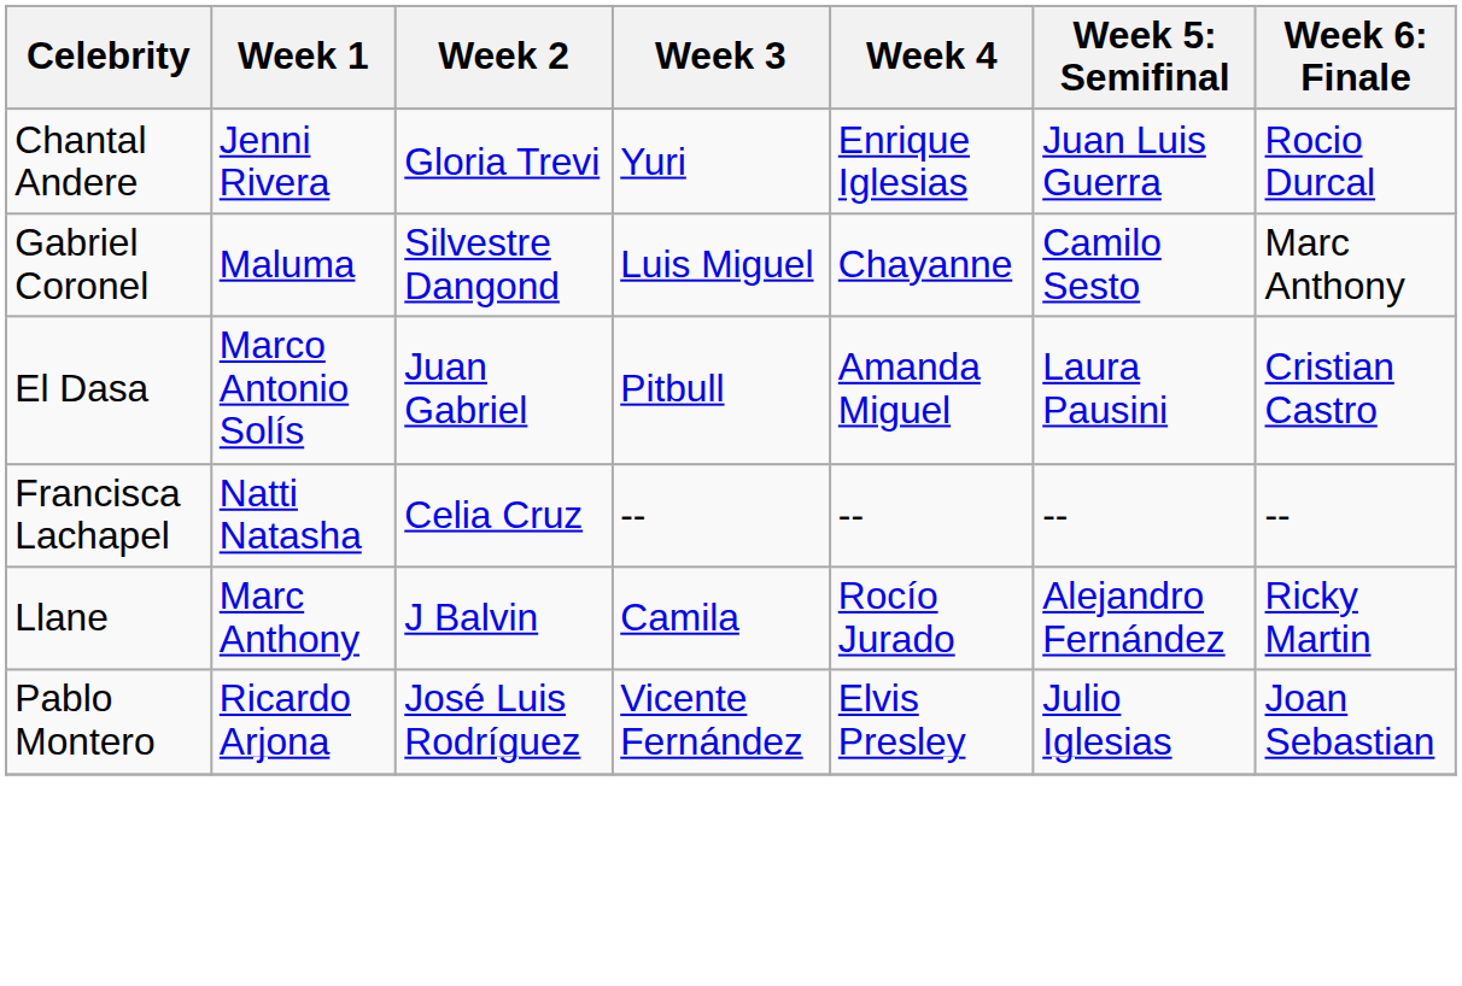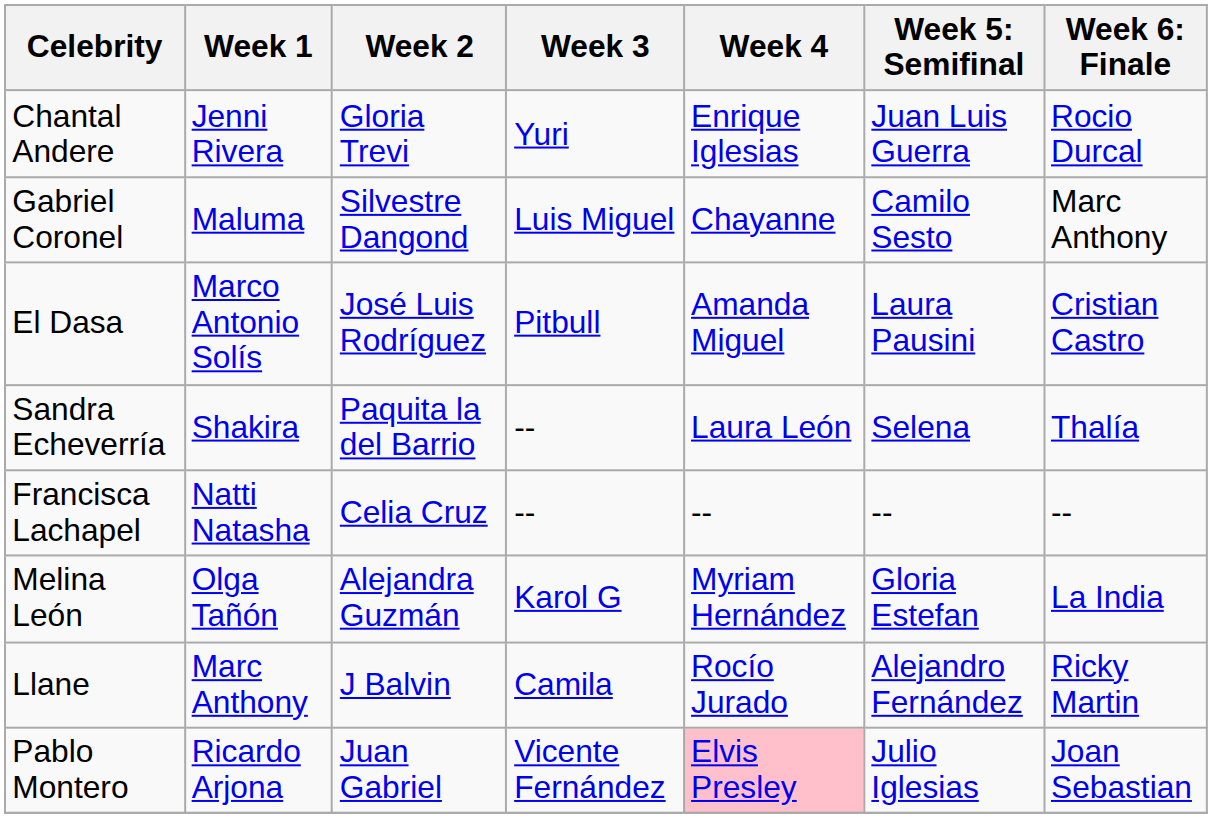 <table class="wikitable">
 <tr>
 <th>Celebrity</th>
 <th>Week 1</th>
 <th>Week 2</th>
 <th>Week 3</th>
 <th>Week 4</th>
 <th>Week 5: Semifinal</th>
 <th>Week 6: Finale</th>
 </tr>
 <tr>
 <td>Chantal Andere</td>
 <td><a href='#'>Jenni Rivera</a></td>
 <td><a href='#'>Gloria Trevi</a></td>
 <td><a href='#'>Yuri</a></td>
 <td><a href='#'>Enrique Iglesias</a></td>
 <td><a href='#'>Juan Luis Guerra</a></td>
 <td><a href='#'>Rocio Durcal</a></td>
 </tr>
 <tr>
 <td>Gabriel Coronel</td>
 <td><a href='#'>Maluma</a></td>
 <td><a href='#'>Silvestre Dangond</a></td>
 <td><a href='#'>Luis Miguel</a></td>
 <td><a href='#'>Chayanne</a></td>
 <td><a href='#'>Camilo Sesto</a></td>
 <td>Marc Anthony</td>
 </tr>
 <tr>
 <td>El Dasa</td>
 <td><a href='#'>Marco Antonio Solís</a></td>
-<td><a href='#'>Juan Gabriel</a></td>
+<td><a href='#'>José Luis Rodríguez</a></td>
 <td><a href='#'>Pitbull</a></td>
 <td><a href='#'>Amanda Miguel</a></td>
 <td><a href='#'>Laura Pausini</a></td>
 <td><a href='#'>Cristian Castro</a></td>
+</tr>
+<tr>
+<td>Sandra Echeverría</td>
+<td><a href='#'>Shakira</a></td>
+<td><a href='#'>Paquita la del Barrio</a></td>
+<td>--</td>
+<td><a href='#'>Laura León</a></td>
+<td><a href='#'>Selena</a></td>
+<td><a href='#'>Thalía</a></td>
 </tr>
 <tr>
 <td>Francisca Lachapel</td>
 <td><a href='#'>Natti Natasha</a></td>
 <td><a href='#'>Celia Cruz</a></td>
 <td>--</td>
 <td>--</td>
 <td>--</td>
 <td>--</td>
+</tr>
+<tr>
+<td>Melina León</td>
+<td><a href='#'>Olga Tañón</a></td>
+<td><a href='#'>Alejandra Guzmán</a></td>
+<td><a href='#'>Karol G</a></td>
+<td><a href='#'>Myriam Hernández</a></td>
+<td><a href='#'>Gloria Estefan</a></td>
+<td><a href='#'>La India</a></td>
 </tr>
 <tr>
 <td>Llane</td>
 <td><a href='#'>Marc Anthony</a></td>
 <td><a href='#'>J Balvin</a></td>
 <td><a href='#'>Camila</a></td>
 <td><a href='#'>Rocío Jurado</a></td>
 <td><a href='#'>Alejandro Fernández</a></td>
 <td><a href='#'>Ricky Martin</a></td>
 </tr>
 <tr>
 <td>Pablo Montero</td>
 <td><a href='#'>Ricardo Arjona</a></td>
-<td><a href='#'>José Luis Rodríguez</a></td>
+<td><a href='#'>Juan Gabriel</a></td>
 <td><a href='#'>Vicente Fernández</a></td>
-<td><a href='#'>Elvis Presley</a></td>
+<td style="background: pink;"><a href='#'>Elvis Presley</a></td>
 <td><a href='#'>Julio Iglesias</a></td>
 <td><a href='#'>Joan Sebastian</a></td>
 </tr>
 <tr>
 </tr>
 </table>
